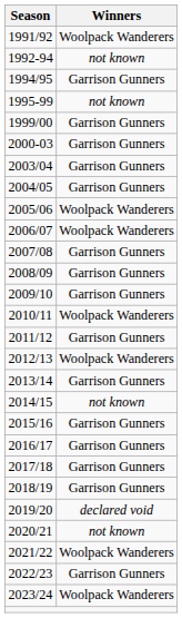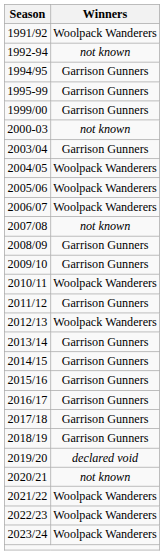 <table class="wikitable" style="text-align:center;" style="font-size:95%;">
 <tr>
 <th>Season</th>
 <th>Winners</th>
 </tr>
 <tr>
 <td>1991/92</td>
 <td>Woolpack Wanderers</td>
 </tr>
 <tr>
 <td>1992-94</td>
 <td><em>not known</em></td>
 </tr>
 <tr>
 <td>1994/95</td>
 <td>Garrison Gunners</td>
 </tr>
 <tr>
 <td>1995-99</td>
-<td><em>not known</em></td>
+<td>Garrison Gunners</td>
 </tr>
 <tr>
 <td>1999/00</td>
 <td>Garrison Gunners</td>
 </tr>
 <tr>
 <td>2000-03</td>
-<td>Garrison Gunners</td>
+<td><em>not known</em></td>
 </tr>
 <tr>
 <td>2003/04</td>
 <td>Garrison Gunners</td>
 </tr>
 <tr>
 <td>2004/05</td>
-<td>Garrison Gunners</td>
+<td>Woolpack Wanderers</td>
 </tr>
 <tr>
 <td>2005/06</td>
 <td>Woolpack Wanderers</td>
 </tr>
 <tr>
 <td>2006/07</td>
 <td>Woolpack Wanderers</td>
 </tr>
 <tr>
 <td>2007/08</td>
-<td>Garrison Gunners</td>
+<td><em>not known</em></td>
 </tr>
 <tr>
 <td>2008/09</td>
 <td>Garrison Gunners</td>
 </tr>
 <tr>
 <td>2009/10</td>
 <td>Garrison Gunners</td>
 </tr>
 <tr>
 <td>2010/11</td>
 <td>Woolpack Wanderers</td>
 </tr>
 <tr>
 <td>2011/12</td>
 <td>Garrison Gunners</td>
 </tr>
 <tr>
 <td>2012/13</td>
 <td>Woolpack Wanderers</td>
 </tr>
 <tr>
 <td>2013/14</td>
 <td>Garrison Gunners</td>
 </tr>
 <tr>
 <td>2014/15</td>
-<td><em>not known</em></td>
+<td>Garrison Gunners</td>
 </tr>
 <tr>
 <td>2015/16</td>
 <td>Garrison Gunners</td>
 </tr>
 <tr>
 <td>2016/17</td>
 <td>Garrison Gunners</td>
 </tr>
 <tr>
 <td>2017/18</td>
 <td>Garrison Gunners</td>
 </tr>
 <tr>
 <td>2018/19</td>
 <td>Garrison Gunners</td>
 </tr>
 <tr>
 <td>2019/20</td>
 <td><em>declared void</em></td>
 </tr>
 <tr>
 <td>2020/21</td>
 <td><em>not known</em></td>
 </tr>
 <tr>
 <td>2021/22</td>
 <td>Woolpack Wanderers</td>
 </tr>
 <tr>
 <td>2022/23</td>
-<td>Garrison Gunners</td>
+<td>Woolpack Wanderers</td>
 </tr>
 <tr>
 <td>2023/24</td>
 <td>Woolpack Wanderers</td>
 </tr>
 <tr>
 <td colspan="2"></td>
 </tr>
 </table>
